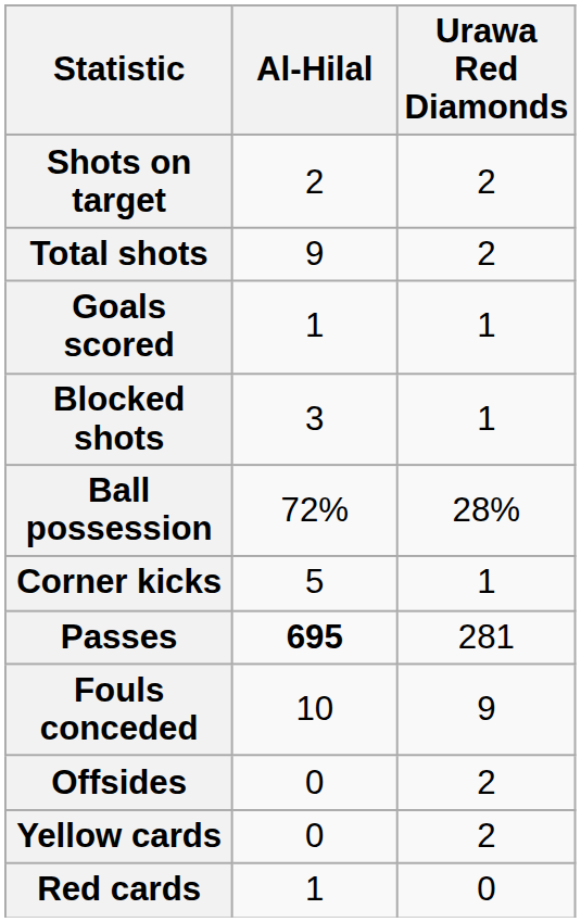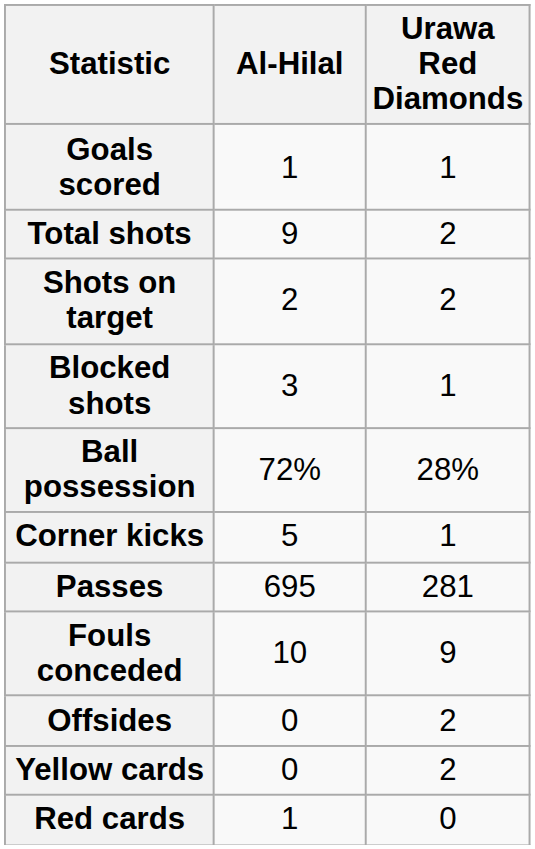 <table class="wikitable plainrowheaders" style="text-align:center">
 <tr>
 <th scope="col" style="width:100px">Statistic</th>
 <th scope="col" style="width:70px">Al-Hilal</th>
 <th scope="col" style="width:70px">Urawa Red Diamonds</th>
 </tr>
 <tr>
-<th scope=row>Shots on target</th>
-<td>2</td>
-<td>2</td>
+<th scope=row>Goals scored</th>
+<td>1</td>
+<td>1</td>
 </tr>
 <tr>
 <th scope=row>Total shots</th>
 <td>9</td>
 <td>2</td>
 </tr>
 <tr>
-<th scope=row>Goals scored</th>
-<td>1</td>
-<td>1</td>
+<th scope=row>Shots on target</th>
+<td>2</td>
+<td>2</td>
 </tr>
 <tr>
 <th scope=row>Blocked shots</th>
 <td>3</td>
 <td>1</td>
 </tr>
 <tr>
 <th scope=row>Ball possession</th>
 <td>72%</td>
 <td>28%</td>
 </tr>
 <tr>
 <th scope=row>Corner kicks</th>
 <td>5</td>
 <td>1</td>
 </tr>
 <tr>
 <th scope=row>Passes</th>
-<td><strong>695</strong></td>
+<td>695</td>
 <td>281</td>
 </tr>
 <tr>
 <th scope=row>Fouls conceded</th>
 <td>10</td>
 <td>9</td>
 </tr>
 <tr>
 <th scope=row>Offsides</th>
 <td>0</td>
 <td>2</td>
 </tr>
 <tr>
 <th scope=row>Yellow cards</th>
 <td>0</td>
 <td>2</td>
 </tr>
 <tr>
 <th scope=row>Red cards</th>
 <td>1</td>
 <td>0</td>
 </tr>
 </table>
